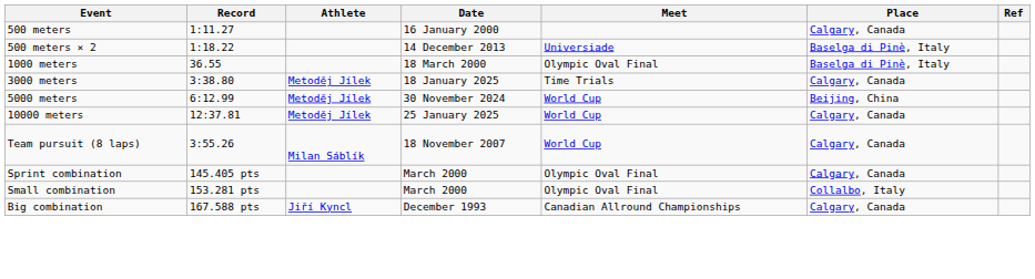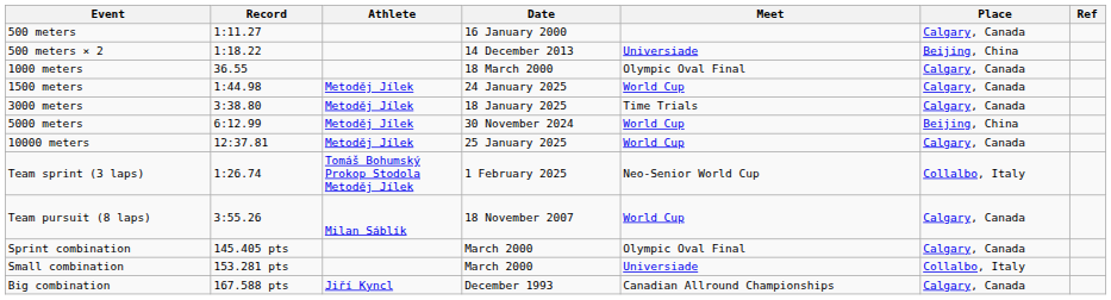 <table class="wikitable" style="font-size:95%; width: 95%;">
 <tr>
 <th>Event</th>
 <th>Record</th>
 <th>Athlete</th>
 <th>Date</th>
 <th>Meet</th>
 <th>Place</th>
 <th>Ref</th>
 </tr>
 <tr>
 <td>500 meters</td>
 <td>1:11.27</td>
 <td></td>
 <td>16 January 2000</td>
 <td></td>
 <td><a href='#'>Calgary</a>, Canada</td>
 <td></td>
 </tr>
 <tr>
 <td>500 meters × 2</td>
 <td>1:18.22</td>
 <td></td>
 <td>14 December 2013</td>
 <td><a href='#'>Universiade</a></td>
-<td><a href='#'>Baselga di Pinè</a>, Italy</td>
+<td><a href='#'>Beijing</a>, China</td>
 <td></td>
 </tr>
 <tr>
 <td>1000 meters</td>
 <td>36.55</td>
 <td></td>
 <td>18 March 2000</td>
 <td>Olympic Oval Final</td>
-<td><a href='#'>Baselga di Pinè</a>, Italy</td>
+<td><a href='#'>Calgary</a>, Canada</td>
+<td></td>
+</tr>
+<tr>
+<td>1500 meters</td>
+<td>1:44.98</td>
+<td><a href='#'>Metoděj Jílek</a></td>
+<td>24 January 2025</td>
+<td><a href='#'>World Cup</a></td>
+<td><a href='#'>Calgary</a>, Canada</td>
 <td></td>
 </tr>
 <tr>
 <td>3000 meters</td>
 <td>3:38.80</td>
 <td><a href='#'>Metoděj Jílek</a></td>
 <td>18 January 2025</td>
 <td>Time Trials</td>
 <td><a href='#'>Calgary</a>, Canada</td>
 <td></td>
 </tr>
 <tr>
 <td>5000 meters</td>
 <td>6:12.99</td>
 <td><a href='#'>Metoděj Jílek</a></td>
 <td>30 November 2024</td>
 <td><a href='#'>World Cup</a></td>
 <td><a href='#'>Beijing</a>, China</td>
 <td></td>
 </tr>
 <tr>
 <td>10000 meters</td>
 <td>12:37.81</td>
 <td><a href='#'>Metoděj Jílek</a></td>
 <td>25 January 2025</td>
 <td><a href='#'>World Cup</a></td>
 <td><a href='#'>Calgary</a>, Canada</td>
 <td></td>
 </tr>
 <tr>
+<td>Team sprint (3 laps)</td>
+<td>1:26.74</td>
+<td><a href='#'>Tomáš Bohumský</a><br><a href='#'>Prokop Stodola</a><br><a href='#'>Metoděj Jílek</a></td>
+<td>1 February 2025</td>
+<td>Neo-Senior World Cup</td>
+<td><a href='#'>Collalbo</a>, Italy</td>
+<td></td>
+</tr>
+<tr>
 <td>Team pursuit (8 laps)</td>
 <td>3:55.26</td>
 <td><br><br><a href='#'>Milan Sáblík</a></td>
 <td>18 November 2007</td>
 <td><a href='#'>World Cup</a></td>
 <td><a href='#'>Calgary</a>, Canada</td>
 <td></td>
 </tr>
 <tr>
 <td>Sprint combination</td>
 <td>145.405 pts</td>
 <td></td>
 <td>March 2000</td>
 <td>Olympic Oval Final</td>
 <td><a href='#'>Calgary</a>, Canada</td>
 <td></td>
 </tr>
 <tr>
 <td>Small combination</td>
 <td>153.281 pts</td>
 <td></td>
 <td>March 2000</td>
-<td>Olympic Oval Final</td>
+<td><a href='#'>Universiade</a></td>
 <td><a href='#'>Collalbo</a>, Italy</td>
 <td></td>
 </tr>
 <tr>
 <td>Big combination</td>
 <td>167.588 pts</td>
 <td><a href='#'>Jiří Kyncl</a></td>
 <td>December 1993</td>
 <td>Canadian Allround Championships</td>
 <td><a href='#'>Calgary</a>, Canada</td>
 <td></td>
 </tr>
 </table>
